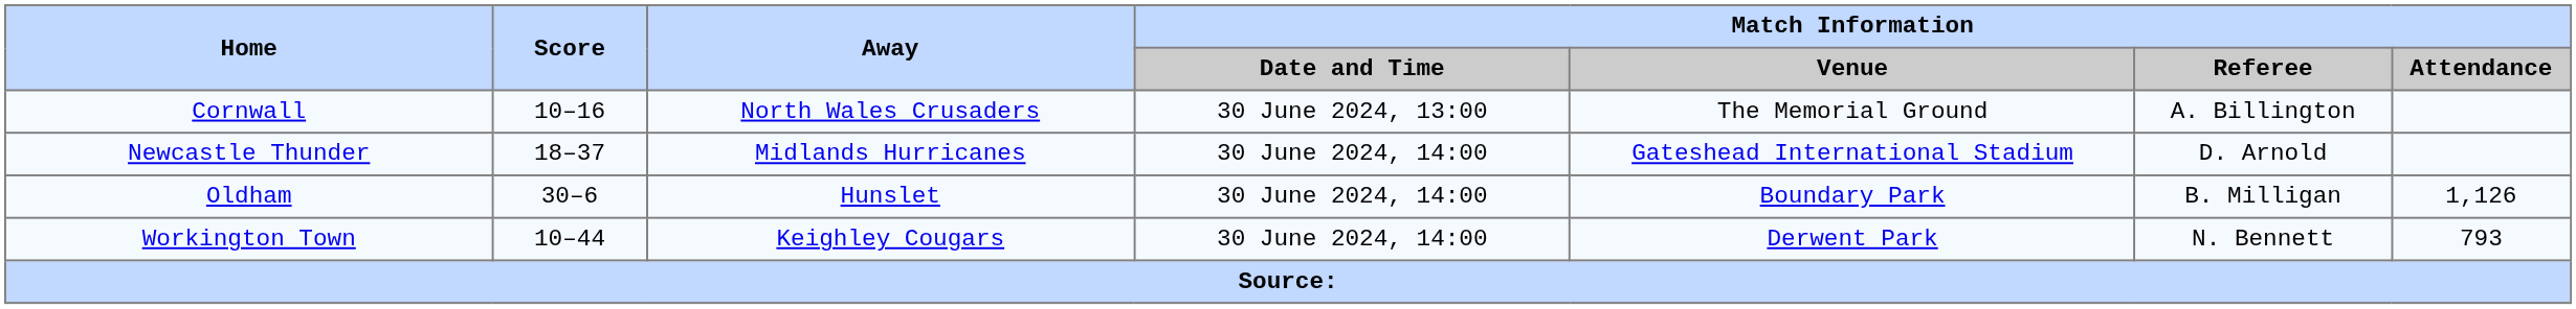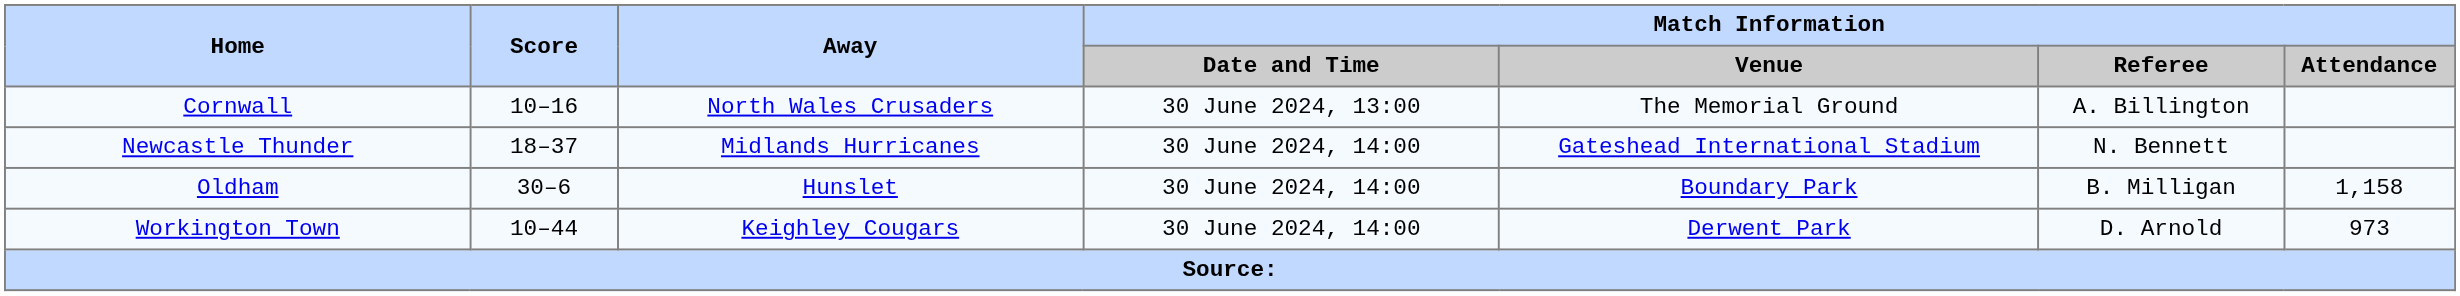 <table border=1 style="border-collapse:collapse; font-size:90%; text-align:center;" cellpadding=3 cellspacing=0 width=100%>
 <tr bgcolor=#C1D8FF>
 <th scope="col" rowspan=2 width=19%>Home</th>
 <th scope="col" rowspan=2 width=6%>Score</th>
 <th scope="col" rowspan=2 width=19%>Away</th>
 <th colspan=6>Match Information</th>
 </tr>
 <tr bgcolor=#CCCCCC>
 <th scope="col" width=17%>Date and Time</th>
 <th scope="col" width=22%>Venue</th>
 <th scope="col" width=10%>Referee</th>
 <th scope="col" width=7%>Attendance</th>
 </tr>
 <tr bgcolor=#F5FAFF>
 <td> <a href='#'>Cornwall</a></td>
 <td>10–16</td>
 <td>  <a href='#'>North Wales Crusaders</a></td>
 <td>30 June 2024, 13:00</td>
 <td>The Memorial Ground</td>
 <td>A. Billington</td>
 <td></td>
 </tr>
 <tr bgcolor=#F5FAFF>
 <td> <a href='#'>Newcastle Thunder</a></td>
 <td>18–37</td>
 <td> <a href='#'>Midlands Hurricanes</a></td>
 <td>30 June 2024, 14:00</td>
 <td><a href='#'>Gateshead International Stadium</a></td>
-<td>D. Arnold</td>
+<td>N. Bennett</td>
 <td></td>
 </tr>
 <tr bgcolor=#F5FAFF>
 <td> <a href='#'>Oldham</a></td>
 <td>30–6</td>
 <td> <a href='#'>Hunslet</a></td>
 <td>30 June 2024, 14:00</td>
 <td><a href='#'>Boundary Park</a></td>
 <td>B. Milligan</td>
-<td>1,126</td>
+<td>1,158</td>
 </tr>
 <tr bgcolor=#F5FAFF>
 <td> <a href='#'>Workington Town</a></td>
 <td>10–44</td>
 <td> <a href='#'>Keighley Cougars</a></td>
 <td>30 June 2024, 14:00</td>
 <td><a href='#'>Derwent Park</a></td>
-<td>N. Bennett</td>
-<td>793</td>
+<td>D. Arnold</td>
+<td>973</td>
 </tr>
 <tr style="background:#c1d8ff;">
 <th colspan=7>Source:</th>
 </tr>
 </table>
